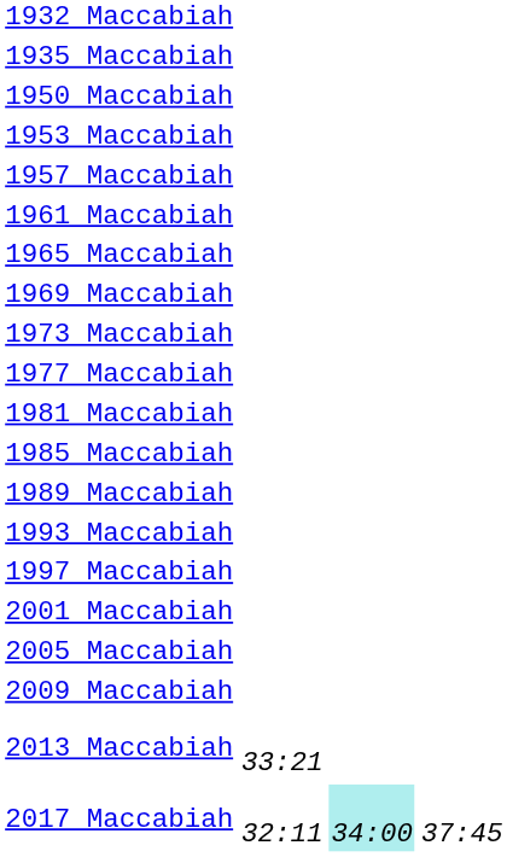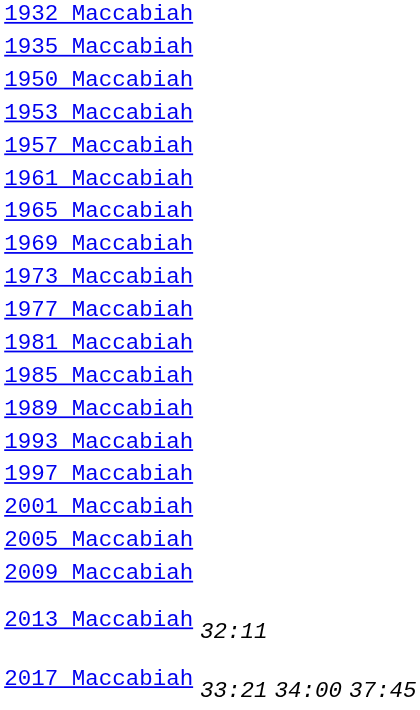 <table>
 <tr valign="top">
 <td><a href='#'>1932 Maccabiah</a></td>
 <td></td>
 <td></td>
 <td></td>
 </tr>
 <tr>
 <td><a href='#'>1935 Maccabiah</a></td>
 <td></td>
 <td></td>
 <td></td>
 </tr>
 <tr>
 <td><a href='#'>1950 Maccabiah</a></td>
 <td></td>
 <td></td>
 <td></td>
 </tr>
 <tr>
 <td><a href='#'>1953 Maccabiah</a></td>
 <td></td>
 <td></td>
 <td></td>
 </tr>
 <tr>
 <td><a href='#'>1957 Maccabiah</a></td>
 <td></td>
 <td></td>
 <td></td>
 </tr>
 <tr>
 <td><a href='#'>1961 Maccabiah</a></td>
 <td></td>
 <td></td>
 <td></td>
 </tr>
 <tr>
 <td><a href='#'>1965 Maccabiah</a></td>
 <td></td>
 <td></td>
 <td></td>
 </tr>
 <tr>
 <td><a href='#'>1969 Maccabiah</a></td>
 <td></td>
 <td></td>
 <td></td>
 </tr>
 <tr>
 <td><a href='#'>1973 Maccabiah</a></td>
 <td><br><em></em></td>
 <td></td>
 <td></td>
 </tr>
 <tr>
 <td><a href='#'>1977 Maccabiah</a></td>
 <td></td>
 <td></td>
 <td></td>
 </tr>
 <tr>
 <td><a href='#'>1981 Maccabiah</a></td>
 <td></td>
 <td></td>
 <td></td>
 </tr>
 <tr>
 <td><a href='#'>1985 Maccabiah</a></td>
 <td></td>
 <td></td>
 <td></td>
 </tr>
 <tr>
 <td><a href='#'>1989 Maccabiah</a></td>
 <td></td>
 <td></td>
 <td></td>
 </tr>
 <tr>
 <td><a href='#'>1993 Maccabiah</a></td>
 <td></td>
 <td></td>
 <td></td>
 </tr>
 <tr>
 <td><a href='#'>1997 Maccabiah</a></td>
 <td></td>
 <td></td>
 <td></td>
 </tr>
 <tr>
 <td><a href='#'>2001 Maccabiah</a></td>
 <td></td>
 <td></td>
 <td></td>
 </tr>
 <tr>
 <td><a href='#'>2005 Maccabiah</a></td>
 <td></td>
 <td></td>
 <td></td>
 </tr>
 <tr>
 <td><a href='#'>2009 Maccabiah</a></td>
 <td></td>
 <td></td>
 <td></td>
 </tr>
 <tr>
 <td><a href='#'>2013 Maccabiah</a></td>
-<td><br><em>33:21</em></td>
+<td><br><em>32:11</em></td>
 <td></td>
 <td></td>
 </tr>
 <tr>
 <td><a href='#'>2017 Maccabiah</a></td>
-<td><br><em>32:11</em></td>
-<td style="background: paleturquoise;"><br><em>34:00</em></td>
+<td><br><em>33:21</em></td>
+<td><br><em>34:00</em></td>
 <td><br><em>37:45</em></td>
 </tr>
 </table>
